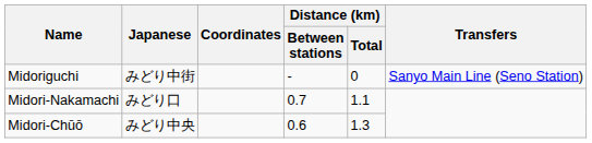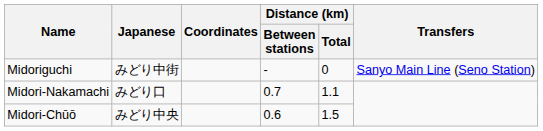 <table class="wikitable">
 <tr>
 <th rowspan="2">Name</th>
 <th rowspan="2">Japanese</th>
 <th rowspan="2">Coordinates</th>
 <th colspan="2">Distance (km)</th>
 <th rowspan="2">Transfers</th>
 </tr>
 <tr>
 <th>Between<br>stations</th>
 <th>Total</th>
 </tr>
 <tr>
 <td>Midoriguchi</td>
 <td>みどり中街</td>
 <td></td>
 <td>-</td>
 <td>0</td>
 <td> <a href='#'>Sanyo Main Line</a> (<a href='#'>Seno Station</a>)</td>
 </tr>
 <tr>
 <td>Midori-Nakamachi</td>
 <td>みどり口</td>
 <td></td>
 <td>0.7</td>
 <td>1.1</td>
 </tr>
 <tr>
 <td>Midori-Chūō</td>
 <td>みどり中央</td>
 <td></td>
 <td>0.6</td>
-<td>1.3</td>
+<td>1.5</td>
 </tr>
 </table>
